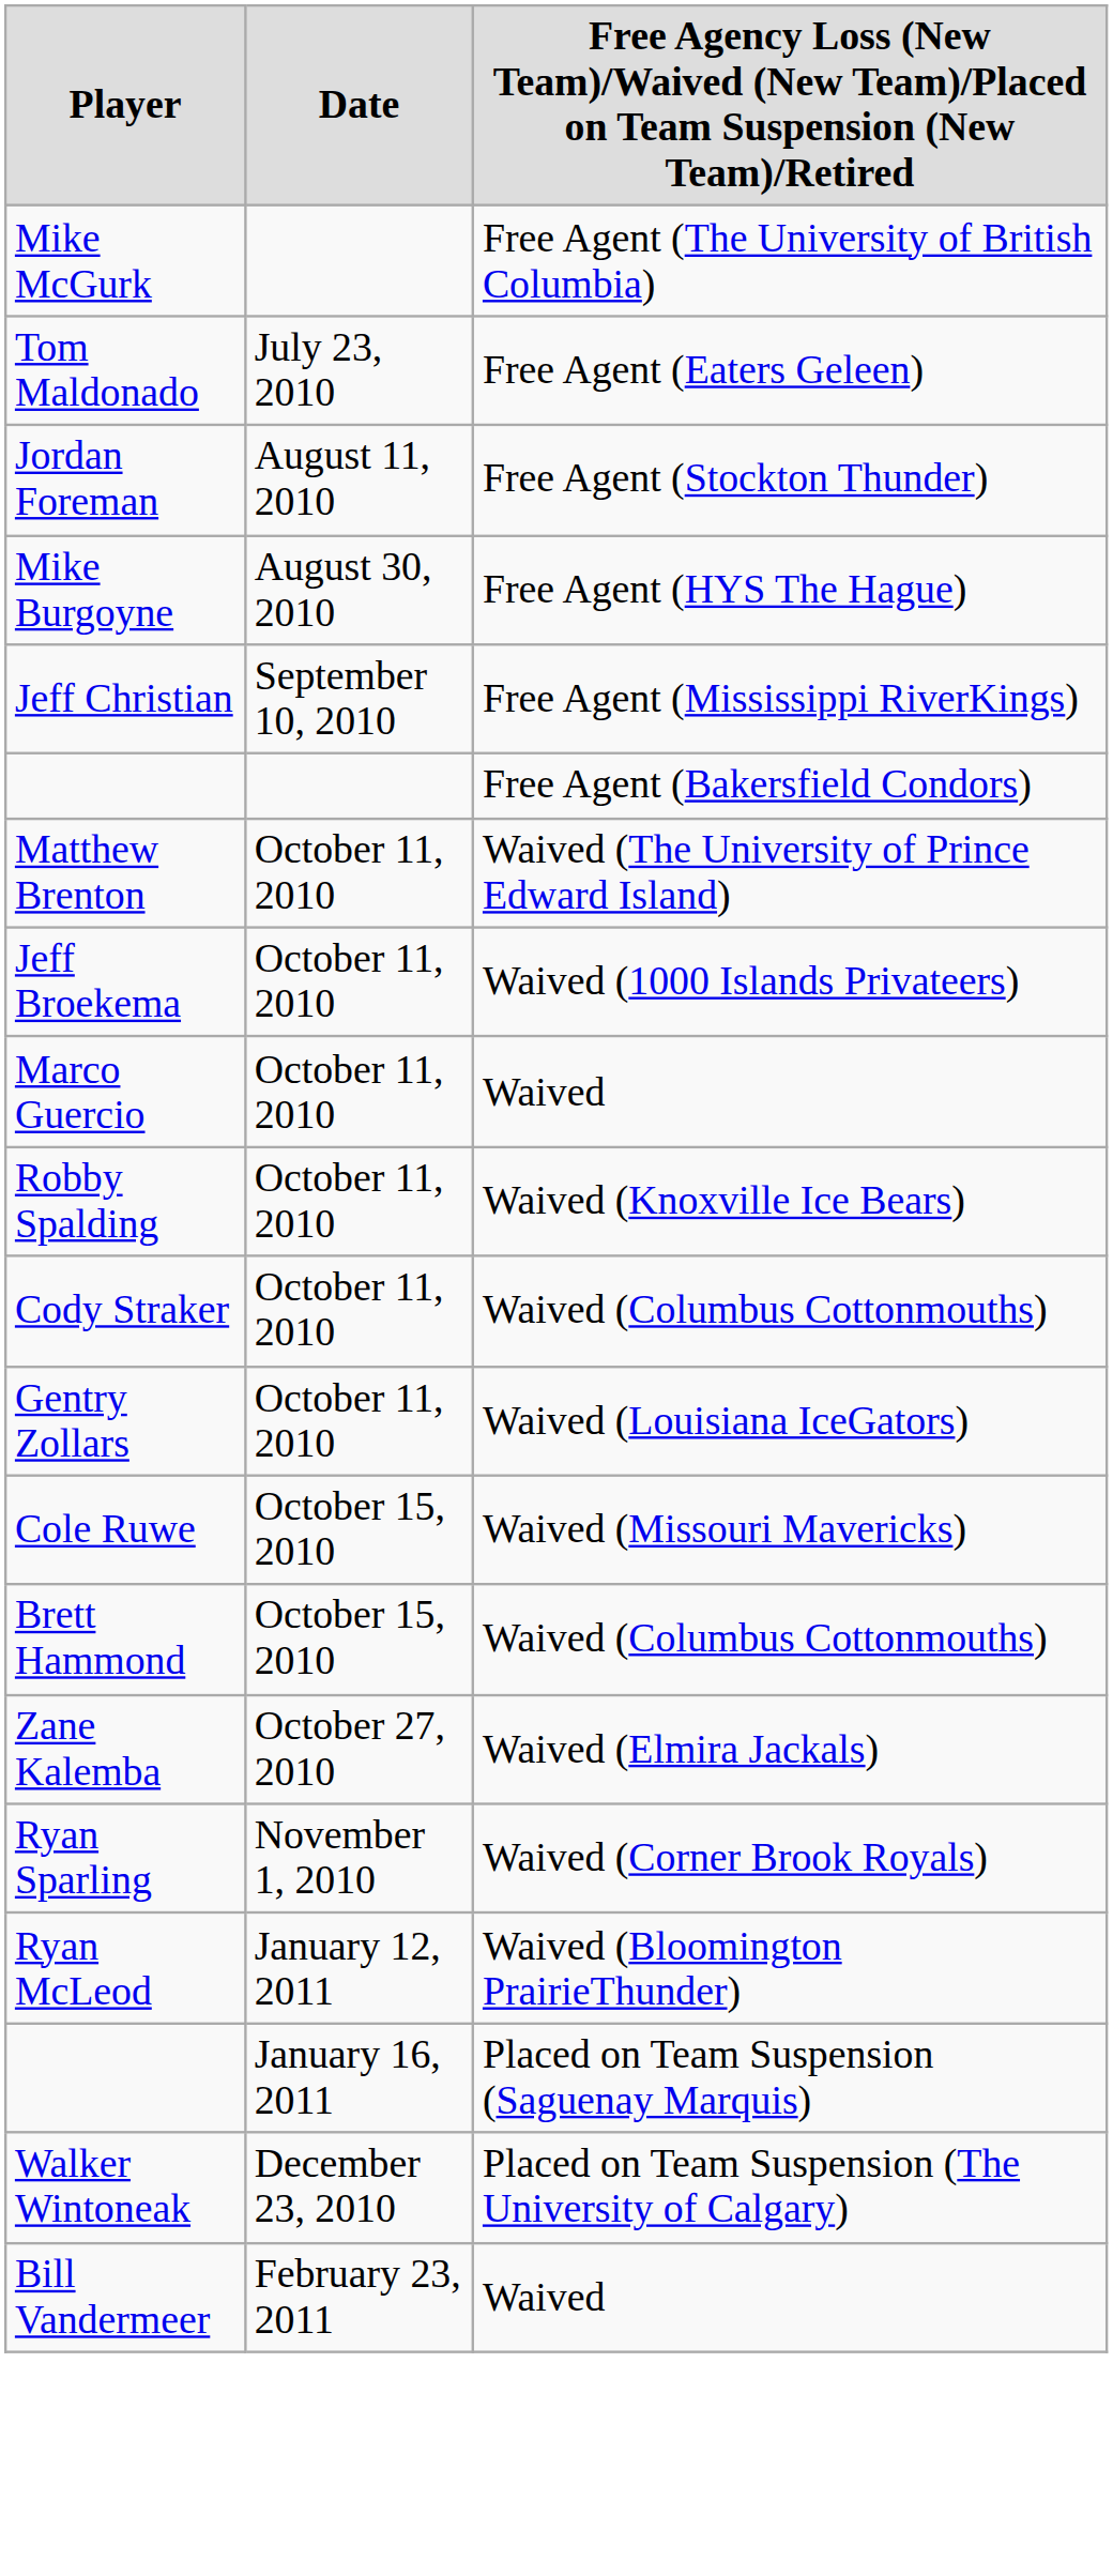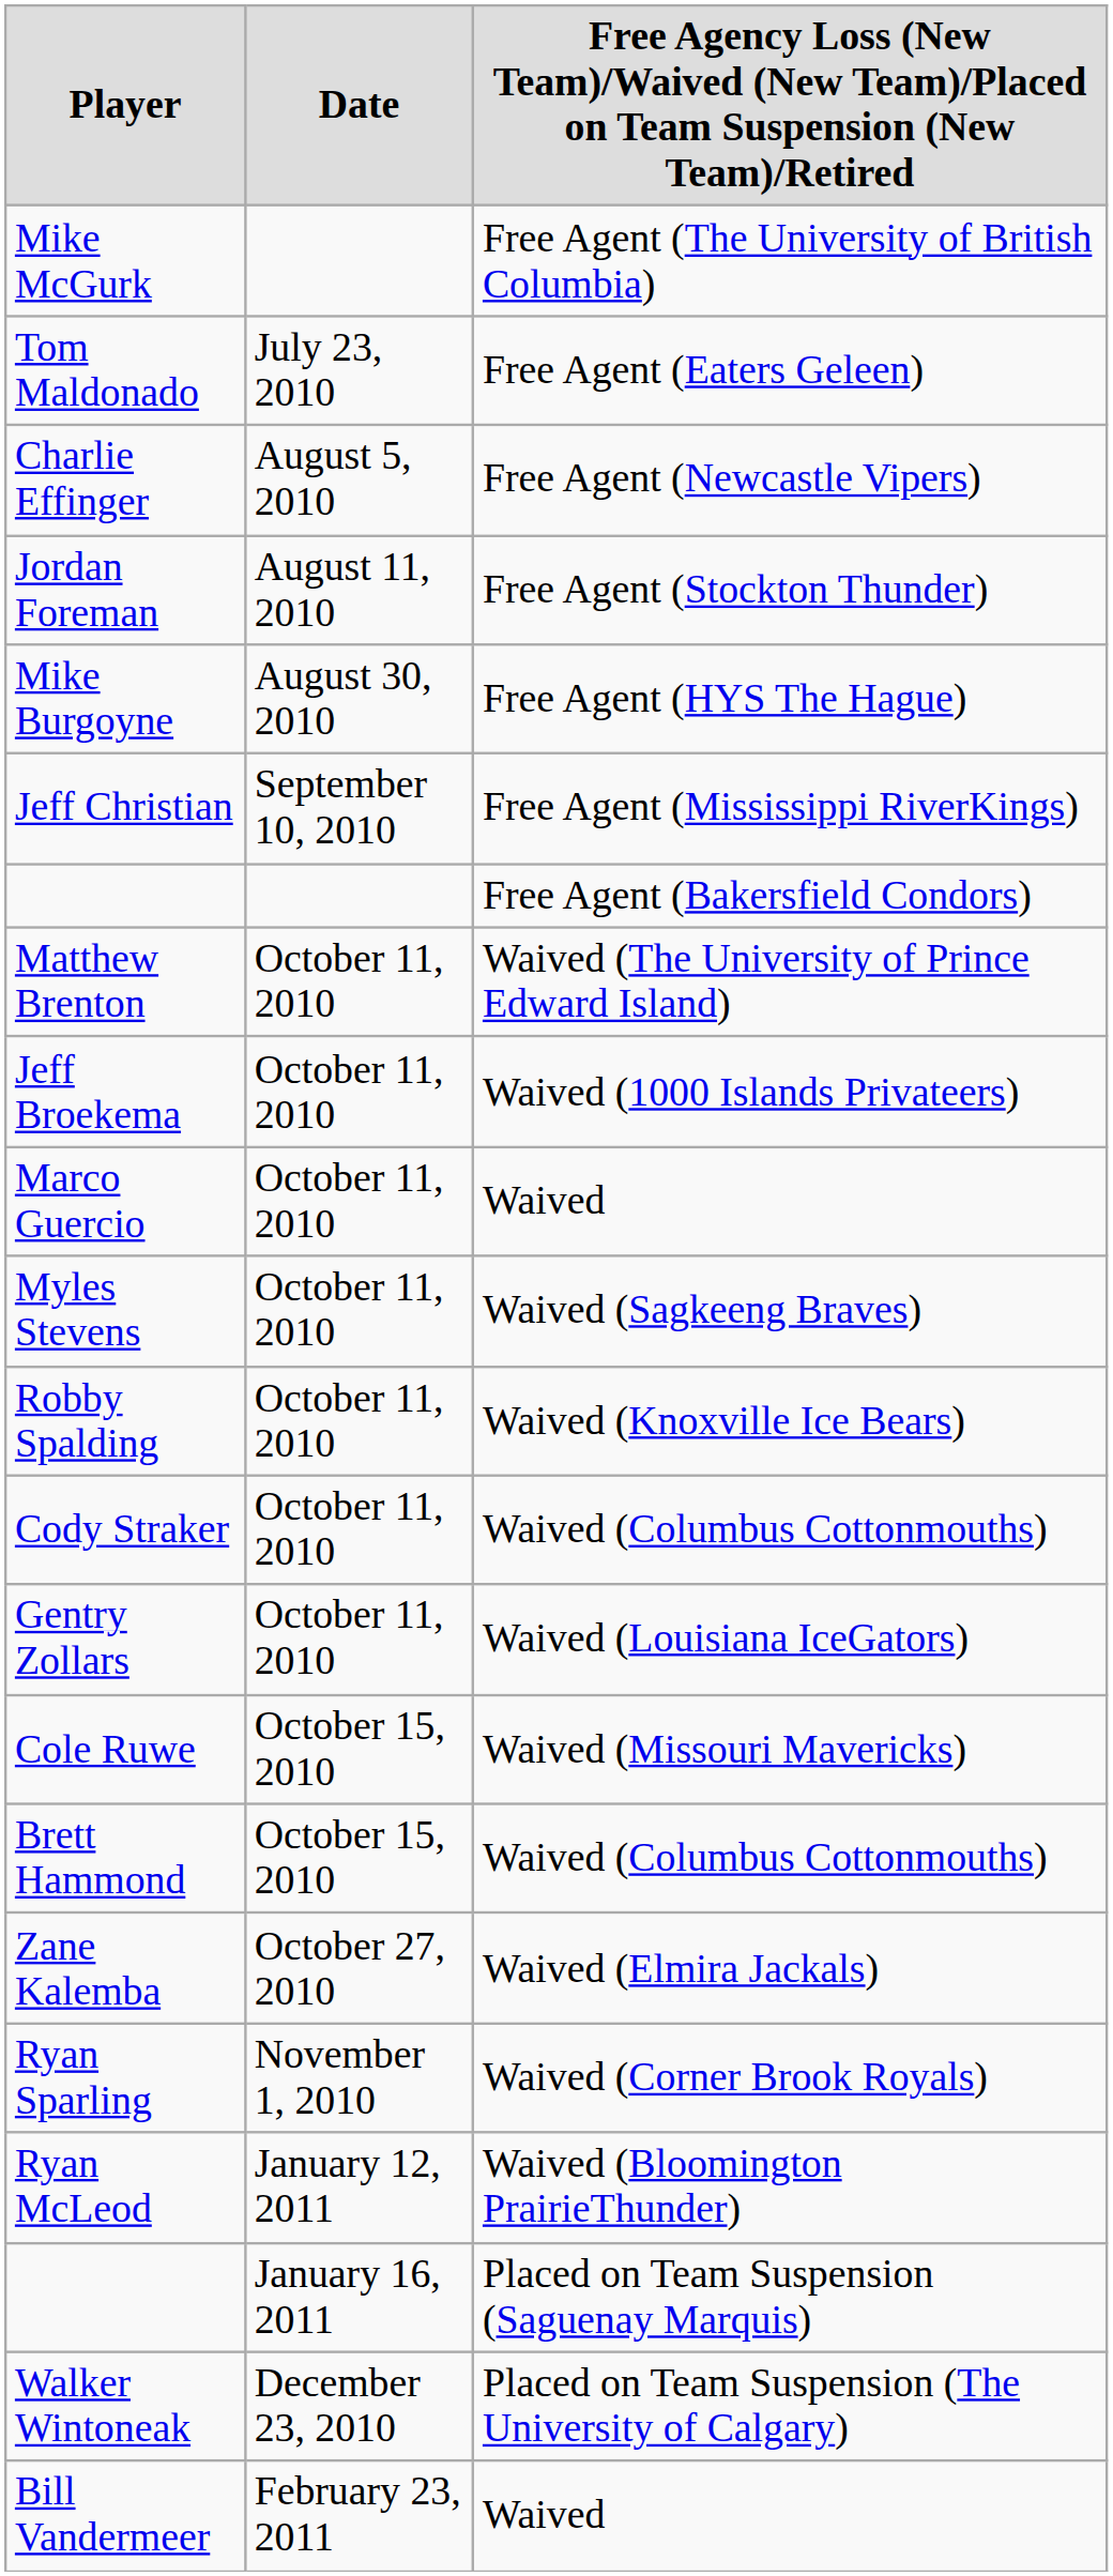 <table class="wikitable" width=70%>
 <tr align="center"  bgcolor="#dddddd">
 <td><strong>Player</strong></td>
 <td><strong>Date</strong></td>
 <td><strong> 	Free Agency Loss (New Team)/Waived (New Team)/Placed on Team Suspension (New Team)/Retired</strong></td>
 </tr>
 <tr>
 <td><a href='#'>Mike McGurk</a></td>
 <td></td>
 <td>Free Agent (<a href='#'>The University of British Columbia</a>)</td>
 </tr>
 <tr>
 <td><a href='#'>Tom Maldonado</a></td>
 <td>July 23, 2010</td>
 <td>Free Agent (<a href='#'>Eaters Geleen</a>)</td>
+</tr>
+<tr>
+<td><a href='#'>Charlie Effinger</a></td>
+<td>August 5, 2010</td>
+<td>Free Agent (<a href='#'>Newcastle Vipers</a>)</td>
 </tr>
 <tr>
 <td><a href='#'>Jordan Foreman</a></td>
 <td>August 11, 2010</td>
 <td>Free Agent (<a href='#'>Stockton Thunder</a>)</td>
 </tr>
 <tr>
 <td><a href='#'>Mike Burgoyne</a></td>
 <td>August 30, 2010</td>
 <td>Free Agent (<a href='#'>HYS The Hague</a>)</td>
 </tr>
 <tr>
 <td><a href='#'>Jeff Christian</a></td>
 <td>September 10, 2010</td>
 <td>Free Agent (<a href='#'>Mississippi RiverKings</a>)</td>
 </tr>
 <tr>
 <td></td>
 <td></td>
 <td>Free Agent (<a href='#'>Bakersfield Condors</a>)</td>
 </tr>
 <tr>
 <td><a href='#'>Matthew Brenton</a></td>
 <td>October 11, 2010</td>
 <td>Waived (<a href='#'>The University of Prince Edward Island</a>)</td>
 </tr>
 <tr>
 <td><a href='#'>Jeff Broekema</a></td>
 <td>October 11, 2010</td>
 <td>Waived (<a href='#'>1000 Islands Privateers</a>)</td>
 </tr>
 <tr>
 <td><a href='#'>Marco Guercio</a></td>
 <td>October 11, 2010</td>
 <td>Waived</td>
+</tr>
+<tr>
+<td><a href='#'>Myles Stevens</a></td>
+<td>October 11, 2010</td>
+<td>Waived (<a href='#'>Sagkeeng Braves</a>)</td>
 </tr>
 <tr>
 <td><a href='#'>Robby Spalding</a></td>
 <td>October 11, 2010</td>
 <td>Waived (<a href='#'>Knoxville Ice Bears</a>)</td>
 </tr>
 <tr>
 <td><a href='#'>Cody Straker</a></td>
 <td>October 11, 2010</td>
 <td>Waived (<a href='#'>Columbus Cottonmouths</a>)</td>
 </tr>
 <tr>
 <td><a href='#'>Gentry Zollars</a></td>
 <td>October 11, 2010</td>
 <td>Waived (<a href='#'>Louisiana IceGators</a>)</td>
 </tr>
 <tr>
 <td><a href='#'>Cole Ruwe</a></td>
 <td>October 15, 2010</td>
 <td>Waived (<a href='#'>Missouri Mavericks</a>)</td>
 </tr>
 <tr>
 <td><a href='#'>Brett Hammond</a></td>
 <td>October 15, 2010</td>
 <td>Waived (<a href='#'>Columbus Cottonmouths</a>)</td>
 </tr>
 <tr>
 <td><a href='#'>Zane Kalemba</a></td>
 <td>October 27, 2010</td>
 <td>Waived (<a href='#'>Elmira Jackals</a>)</td>
 </tr>
 <tr>
 <td><a href='#'>Ryan Sparling</a></td>
 <td>November 1, 2010</td>
 <td>Waived (<a href='#'>Corner Brook Royals</a>)</td>
 </tr>
 <tr>
 <td><a href='#'>Ryan McLeod</a></td>
 <td>January 12, 2011</td>
 <td>Waived (<a href='#'>Bloomington PrairieThunder</a>)</td>
 </tr>
 <tr>
 <td></td>
 <td>January 16, 2011</td>
 <td>Placed on Team Suspension (<a href='#'>Saguenay Marquis</a>)</td>
 </tr>
 <tr>
 <td><a href='#'>Walker Wintoneak</a></td>
 <td>December 23, 2010</td>
 <td>Placed on Team Suspension (<a href='#'>The University of Calgary</a>)</td>
 </tr>
 <tr>
 <td><a href='#'>Bill Vandermeer</a></td>
 <td>February 23, 2011</td>
 <td>Waived</td>
 </tr>
 </table>
